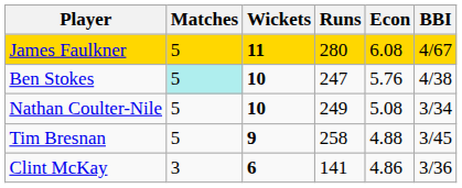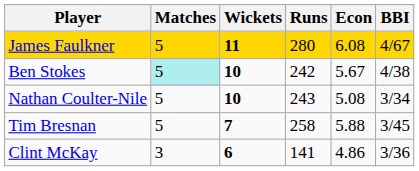 <table class="wikitable">
 <tr>
 <th>Player</th>
 <th>Matches</th>
 <th>Wickets</th>
 <th>Runs</th>
 <th>Econ</th>
 <th>BBI</th>
 </tr>
 <tr style="background:gold">
 <td> <a href='#'>James Faulkner</a></td>
 <td>5</td>
 <td><strong>11</strong></td>
 <td>280</td>
 <td>6.08</td>
 <td>4/67</td>
 </tr>
 <tr>
 <td> <a href='#'>Ben Stokes</a></td>
 <td style="background: paleturquoise;">5</td>
 <td><strong>10</strong></td>
-<td>247</td>
-<td>5.76</td>
+<td>242</td>
+<td>5.67</td>
 <td>4/38</td>
 </tr>
 <tr>
 <td> <a href='#'>Nathan Coulter-Nile</a></td>
 <td>5</td>
 <td><strong>10</strong></td>
-<td>249</td>
+<td>243</td>
 <td>5.08</td>
 <td>3/34</td>
 </tr>
 <tr>
 <td> <a href='#'>Tim Bresnan</a></td>
 <td>5</td>
-<td><strong>9</strong></td>
+<td><strong>7</strong></td>
 <td>258</td>
-<td>4.88</td>
+<td>5.88</td>
 <td>3/45</td>
 </tr>
 <tr>
 <td> <a href='#'>Clint McKay</a></td>
 <td>3</td>
 <td><strong>6</strong></td>
 <td>141</td>
 <td>4.86</td>
 <td>3/36</td>
 </tr>
 </table>
